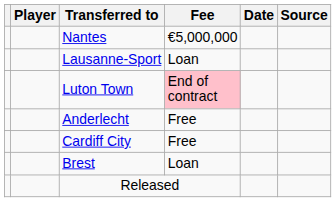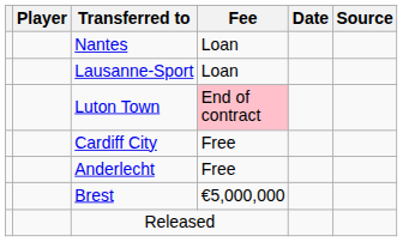 <table class="wikitable plainrowheaders sortable">
 <tr>
 <th></th>
 <th scope="col">Player</th>
 <th>Transferred to</th>
 <th style="width: 65px;">Fee</th>
 <th scope="col">Date</th>
 <th scope="col">Source</th>
 </tr>
 <tr>
 <td align="center"></td>
 <td></td>
 <td> <a href='#'>Nantes</a></td>
-<td>€5,000,000</td>
+<td>Loan</td>
 <td></td>
 <td></td>
 </tr>
 <tr>
 <td align="center"></td>
 <td></td>
 <td> <a href='#'>Lausanne-Sport</a></td>
 <td>Loan</td>
 <td></td>
 <td></td>
 </tr>
 <tr>
 <td align="center"></td>
 <td></td>
 <td> <a href='#'>Luton Town</a></td>
 <td style="background: pink;">End of contract</td>
 <td></td>
 <td></td>
 </tr>
 <tr>
 <td align="center"></td>
 <td></td>
+<td> <a href='#'>Cardiff City</a></td>
+<td>Free</td>
+<td></td>
+<td></td>
+</tr>
+<tr>
+<td align="center"></td>
+<td></td>
 <td> <a href='#'>Anderlecht</a></td>
 <td>Free</td>
 <td></td>
 <td></td>
 </tr>
 <tr>
 <td align="center"></td>
 <td></td>
-<td> <a href='#'>Cardiff City</a></td>
-<td>Free</td>
-<td></td>
-<td></td>
-</tr>
-<tr>
-<td align="center"></td>
-<td></td>
 <td> <a href='#'>Brest</a></td>
-<td>Loan</td>
+<td>€5,000,000</td>
 <td></td>
 <td></td>
 </tr>
 <tr>
 <td align="center"></td>
 <td></td>
 <td colspan="2" style="text-align: center;">Released</td>
 <td></td>
 <td></td>
 </tr>
 </table>
